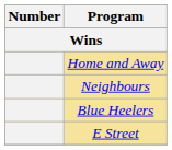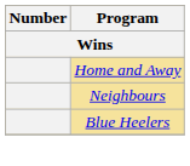 <table class="wikitable" rowspan="2" style="text-align: center; background: #f6e39c">
 <tr>
 <th scope="col" style="width:55px;">Number</th>
 <th scope="col" style="text-align:center;">Program</th>
 </tr>
 <tr>
 <th colspan="2">Wins</th>
 </tr>
 <tr>
 <th scope="row"></th>
 <td><em><a href='#'>Home and Away</a></em></td>
 </tr>
 <tr>
 <th scope="row"></th>
 <td><em><a href='#'>Neighbours</a></em></td>
 </tr>
 <tr>
 <th scope="row"></th>
 <td><em><a href='#'>Blue Heelers</a></em></td>
 </tr>
 <tr>
-<th scope="row"></th>
-<td><em><a href='#'>E Street</a></em></td>
-</tr>
-<tr>
 </tr>
 </table>
